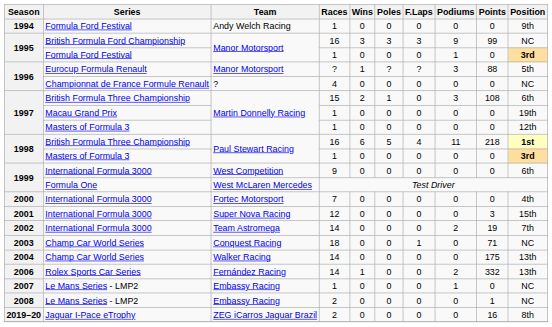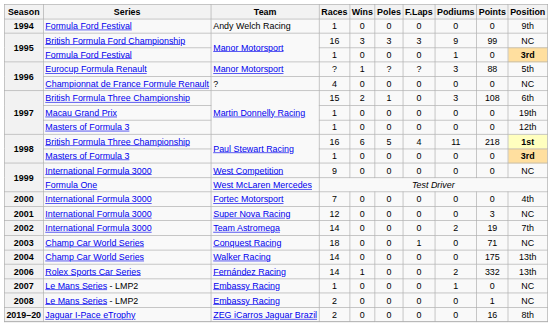 <table class="wikitable" style="font-size: 87%; text-align:center">
 <tr>
 <th>Season</th>
 <th>Series</th>
 <th>Team</th>
 <th>Races</th>
 <th>Wins</th>
 <th>Poles</th>
 <th>F.Laps</th>
 <th>Podiums</th>
 <th>Points</th>
 <th>Position</th>
 </tr>
 <tr>
 <th>1994</th>
 <td align=left><a href='#'>Formula Ford Festival</a></td>
 <td align=left>Andy Welch Racing</td>
 <td>1</td>
 <td>0</td>
 <td>0</td>
 <td>0</td>
 <td>0</td>
 <td>0</td>
 <td>9th</td>
 </tr>
 <tr>
 <th rowspan=2>1995</th>
 <td align=left><a href='#'>British Formula Ford Championship</a></td>
 <td rowspan=2 align=left><a href='#'>Manor Motorsport</a></td>
 <td>16</td>
 <td>3</td>
 <td>3</td>
 <td>3</td>
 <td>9</td>
 <td>99</td>
 <td>NC</td>
 </tr>
 <tr>
 <td align=left><a href='#'>Formula Ford Festival</a></td>
 <td>1</td>
 <td>0</td>
 <td>0</td>
 <td>0</td>
 <td>1</td>
 <td>0</td>
 <td style="background:#FFDF9F;"><strong>3rd</strong></td>
 </tr>
 <tr>
 <th rowspan=2>1996</th>
 <td align=left><a href='#'>Eurocup Formula Renault</a></td>
 <td align=left><a href='#'>Manor Motorsport</a></td>
 <td>?</td>
 <td>1</td>
 <td>?</td>
 <td>?</td>
 <td>3</td>
 <td>88</td>
 <td>5th</td>
 </tr>
 <tr>
 <td align=left><a href='#'>Championnat de France Formule Renault</a></td>
 <td align=left>?</td>
 <td>4</td>
 <td>0</td>
 <td>0</td>
 <td>0</td>
 <td>0</td>
 <td>0</td>
 <td>NC</td>
 </tr>
 <tr>
 <th rowspan=3>1997</th>
 <td align=left><a href='#'>British Formula Three Championship</a></td>
 <td rowspan=3 align=left><a href='#'>Martin Donnelly Racing</a></td>
 <td>15</td>
 <td>2</td>
 <td>1</td>
 <td>0</td>
 <td>3</td>
 <td>108</td>
 <td>6th</td>
 </tr>
 <tr>
 <td align=left><a href='#'>Macau Grand Prix</a></td>
 <td>1</td>
 <td>0</td>
 <td>0</td>
 <td>0</td>
 <td>0</td>
 <td>0</td>
 <td>19th</td>
 </tr>
 <tr>
 <td align=left><a href='#'>Masters of Formula 3</a></td>
 <td>1</td>
 <td>0</td>
 <td>0</td>
 <td>0</td>
 <td>0</td>
 <td>0</td>
 <td>12th</td>
 </tr>
 <tr>
 <th rowspan=2>1998</th>
 <td align=left><a href='#'>British Formula Three Championship</a></td>
 <td rowspan=2 align=left><a href='#'>Paul Stewart Racing</a></td>
 <td>16</td>
 <td>6</td>
 <td>5</td>
 <td>4</td>
 <td>11</td>
 <td>218</td>
 <td style="background:#FFFFBF"><strong>1st</strong></td>
 </tr>
 <tr>
 <td align=left><a href='#'>Masters of Formula 3</a></td>
 <td>1</td>
 <td>0</td>
 <td>0</td>
 <td>0</td>
 <td>0</td>
 <td>0</td>
 <td style="background:#FFDF9F;"><strong>3rd</strong></td>
 </tr>
 <tr>
 <th rowspan=2>1999</th>
 <td align=left><a href='#'>International Formula 3000</a></td>
 <td align=left><a href='#'>West Competition</a></td>
 <td>9</td>
 <td>0</td>
 <td>0</td>
 <td>0</td>
 <td>0</td>
 <td>0</td>
-<td>6th</td>
+<td>NC</td>
 </tr>
 <tr>
 <td align=left><a href='#'>Formula One</a></td>
 <td align=left><a href='#'>West McLaren Mercedes</a></td>
 <td colspan=7><em>Test Driver</em></td>
 </tr>
 <tr>
 <th>2000</th>
 <td align=left><a href='#'>International Formula 3000</a></td>
 <td align=left><a href='#'>Fortec Motorsport</a></td>
 <td>7</td>
 <td>0</td>
 <td>0</td>
 <td>0</td>
 <td>0</td>
 <td>0</td>
 <td>4th</td>
 </tr>
 <tr>
 <th>2001</th>
 <td align=left><a href='#'>International Formula 3000</a></td>
 <td align=left><a href='#'>Super Nova Racing</a></td>
 <td>12</td>
 <td>0</td>
 <td>0</td>
 <td>0</td>
 <td>0</td>
 <td>3</td>
-<td>15th</td>
+<td>NC</td>
 </tr>
 <tr>
 <th>2002</th>
 <td align=left><a href='#'>International Formula 3000</a></td>
 <td align=left><a href='#'>Team Astromega</a></td>
 <td>14</td>
 <td>0</td>
 <td>0</td>
 <td>0</td>
 <td>2</td>
 <td>19</td>
 <td>7th</td>
 </tr>
 <tr>
 <th>2003</th>
 <td align=left><a href='#'>Champ Car World Series</a></td>
 <td align=left><a href='#'>Conquest Racing</a></td>
 <td>18</td>
 <td>0</td>
 <td>0</td>
 <td>1</td>
 <td>0</td>
 <td>71</td>
 <td>NC</td>
 </tr>
 <tr>
 <th>2004</th>
 <td align=left><a href='#'>Champ Car World Series</a></td>
 <td align=left><a href='#'>Walker Racing</a></td>
 <td>14</td>
 <td>0</td>
 <td>0</td>
 <td>0</td>
 <td>0</td>
 <td>175</td>
 <td>13th</td>
 </tr>
 <tr>
 <th>2006</th>
 <td align=left><a href='#'>Rolex Sports Car Series</a></td>
 <td align=left><a href='#'>Fernández Racing</a></td>
 <td>14</td>
 <td>1</td>
 <td>0</td>
 <td>0</td>
 <td>2</td>
 <td>332</td>
 <td>13th</td>
 </tr>
 <tr>
 <th>2007</th>
 <td align=left><a href='#'>Le Mans Series</a> - LMP2</td>
 <td align=left><a href='#'>Embassy Racing</a></td>
 <td>1</td>
 <td>0</td>
 <td>0</td>
 <td>0</td>
 <td>1</td>
 <td>0</td>
 <td>NC</td>
 </tr>
 <tr>
 <th>2008</th>
 <td align=left><a href='#'>Le Mans Series</a> - LMP2</td>
 <td align=left><a href='#'>Embassy Racing</a></td>
 <td>2</td>
 <td>0</td>
 <td>0</td>
 <td>0</td>
 <td>0</td>
 <td>1</td>
 <td>NC</td>
 </tr>
 <tr>
 <th>2019–20</th>
 <td align=left><a href='#'>Jaguar I-Pace eTrophy</a></td>
 <td align=left><a href='#'>ZEG iCarros Jaguar Brazil</a></td>
 <td>2</td>
 <td>0</td>
 <td>0</td>
 <td>0</td>
 <td>0</td>
 <td>16</td>
 <td>8th</td>
 </tr>
 <tr>
 </tr>
 </table>
